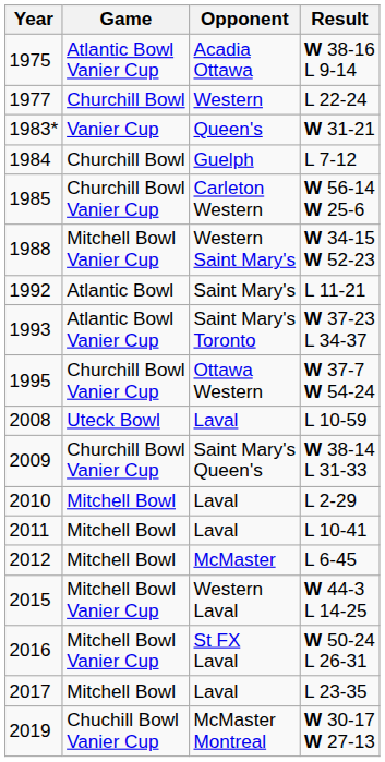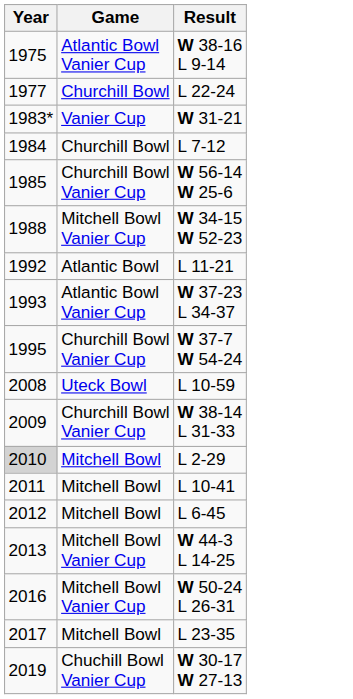 <table class="wikitable">
 <tr>
 <th>Year</th>
 <th>Game</th>
-<th>Opponent</th>
 <th>Result</th>
 </tr>
 <tr>
 <td>1975</td>
 <td><a href='#'>Atlantic Bowl</a><br><a href='#'>Vanier Cup</a></td>
-<td><a href='#'>Acadia</a><br><a href='#'>Ottawa</a></td>
 <td><strong>W</strong> 38-16<br>L 9-14</td>
 </tr>
 <tr>
 <td>1977</td>
 <td><a href='#'>Churchill Bowl</a></td>
-<td><a href='#'>Western</a></td>
 <td>L 22-24</td>
 </tr>
 <tr>
 <td>1983*</td>
 <td><a href='#'>Vanier Cup</a></td>
-<td><a href='#'>Queen's</a></td>
 <td><strong>W</strong> 31-21</td>
 </tr>
 <tr>
 <td>1984</td>
 <td>Churchill Bowl</td>
-<td><a href='#'>Guelph</a></td>
 <td>L 7-12</td>
 </tr>
 <tr>
 <td>1985</td>
 <td>Churchill Bowl<br><a href='#'>Vanier Cup</a></td>
-<td><a href='#'>Carleton</a><br>Western</td>
 <td><strong>W</strong> 56-14<br><strong>W</strong> 25-6</td>
 </tr>
 <tr>
 <td>1988</td>
 <td>Mitchell Bowl<br><a href='#'>Vanier Cup</a></td>
-<td>Western<br><a href='#'>Saint Mary's</a></td>
 <td><strong>W</strong> 34-15<br><strong>W</strong> 52-23</td>
 </tr>
 <tr>
 <td>1992</td>
 <td>Atlantic Bowl</td>
-<td>Saint Mary's</td>
 <td>L 11-21</td>
 </tr>
 <tr>
 <td>1993</td>
 <td>Atlantic Bowl<br><a href='#'>Vanier Cup</a></td>
-<td>Saint Mary's<br><a href='#'>Toronto</a></td>
 <td><strong>W</strong> 37-23<br>L 34-37</td>
 </tr>
 <tr>
 <td>1995</td>
 <td>Churchill Bowl<br><a href='#'>Vanier Cup</a></td>
-<td><a href='#'>Ottawa</a><br>Western</td>
 <td><strong>W</strong> 37-7<br><strong>W</strong> 54-24</td>
 </tr>
 <tr>
 <td>2008</td>
 <td><a href='#'>Uteck Bowl</a></td>
-<td><a href='#'>Laval</a></td>
 <td>L 10-59</td>
 </tr>
 <tr>
 <td>2009</td>
 <td>Churchill Bowl<br><a href='#'>Vanier Cup</a></td>
-<td>Saint Mary's<br>Queen's</td>
 <td><strong>W</strong> 38-14<br>L 31-33</td>
 </tr>
 <tr>
-<td>2010</td>
+<td style="background: lightgrey;">2010</td>
 <td><a href='#'>Mitchell Bowl</a></td>
-<td>Laval</td>
 <td>L 2-29</td>
 </tr>
 <tr>
 <td>2011</td>
 <td>Mitchell Bowl</td>
-<td>Laval</td>
 <td>L 10-41</td>
 </tr>
 <tr>
 <td>2012</td>
 <td>Mitchell Bowl</td>
-<td><a href='#'>McMaster</a></td>
 <td>L 6-45</td>
 </tr>
 <tr>
-<td>2015</td>
+<td>2013</td>
 <td>Mitchell Bowl<br><a href='#'>Vanier Cup</a></td>
-<td>Western<br>Laval</td>
 <td><strong>W</strong> 44-3<br>L 14-25</td>
 </tr>
 <tr>
 <td>2016</td>
 <td>Mitchell Bowl<br><a href='#'>Vanier Cup</a></td>
-<td><a href='#'>St FX</a><br>Laval</td>
 <td><strong>W</strong> 50-24<br>L 26-31</td>
 </tr>
 <tr>
 <td>2017</td>
 <td>Mitchell Bowl</td>
-<td>Laval</td>
 <td>L 23-35</td>
 </tr>
 <tr>
 <td>2019</td>
 <td>Chuchill Bowl<br><a href='#'>Vanier Cup</a></td>
-<td>McMaster<br><a href='#'>Montreal</a></td>
 <td><strong>W</strong> 30-17<br><strong>W</strong> 27-13</td>
 </tr>
 </table>
